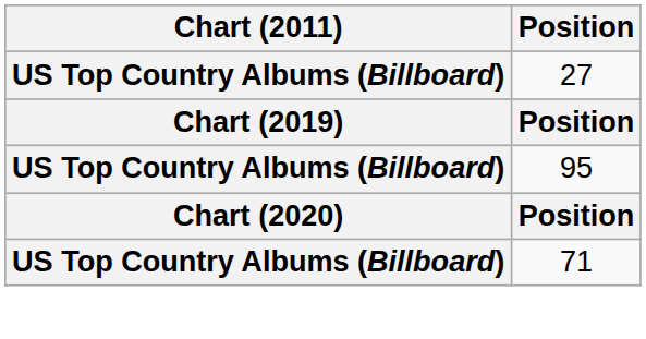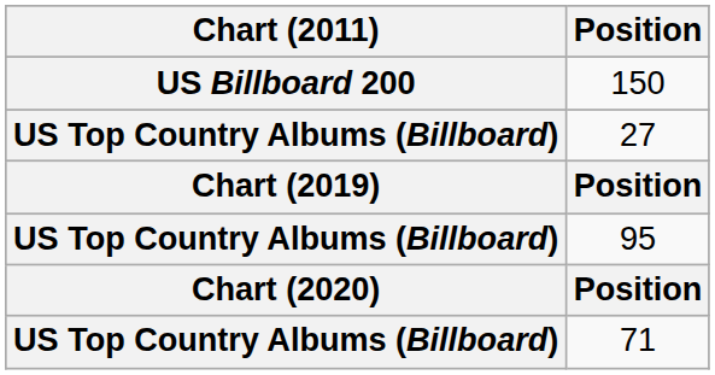 <table class="wikitable plainrowheaders" style="text-align:center">
 <tr>
 <th scope="col">Chart (2011)</th>
 <th scope="col">Position</th>
+</tr>
+<tr>
+<th scope="row">US <em>Billboard</em> 200</th>
+<td>150</td>
 </tr>
 <tr>
 <th scope="row">US Top Country Albums (<em>Billboard</em>)</th>
 <td>27</td>
 </tr>
 <tr>
 <th scope="col">Chart (2019)</th>
 <th scope="col">Position</th>
 </tr>
 <tr>
 <th scope="row">US Top Country Albums (<em>Billboard</em>)</th>
 <td>95</td>
 </tr>
 <tr>
 <th scope="col">Chart (2020)</th>
 <th scope="col">Position</th>
 </tr>
 <tr>
 <th scope="row">US Top Country Albums (<em>Billboard</em>)</th>
 <td>71</td>
 </tr>
 </table>
